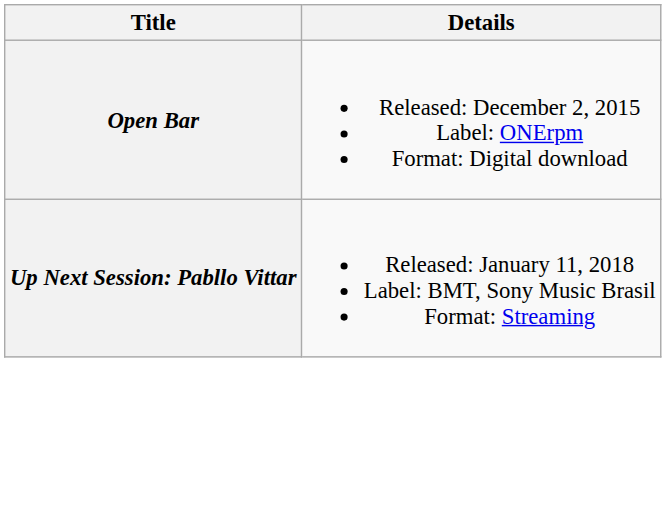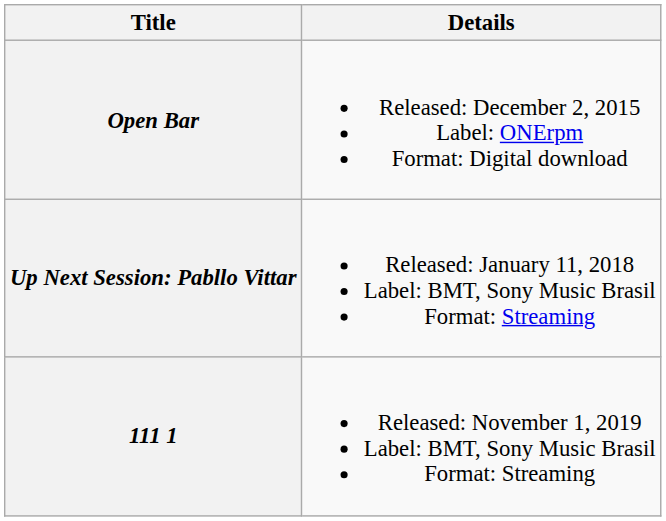 <table class="wikitable plainrowheaders" style="text-align:center;">
 <tr>
 <th scope="col">Title</th>
 <th scope="col">Details</th>
 </tr>
 <tr>
 <th scope="row"><em>Open Bar</em></th>
 <td><br><ul><li>Released: December 2, 2015</li><li>Label: <a href='#'>ONErpm</a></li><li>Format: Digital download</li></ul></td>
 </tr>
 <tr>
 <th scope="row"><em>Up Next Session: Pabllo Vittar</em></th>
 <td><br><ul><li>Released: January 11, 2018</li><li>Label: BMT, Sony Music Brasil</li><li>Format: <a href='#'>Streaming</a></li></ul></td>
 </tr>
+<tr>
+<th scope="row"><em>111 1</em></th>
+<td><br><ul><li>Released: November 1, 2019</li><li>Label: BMT, Sony Music Brasil</li><li>Format: Streaming</li></ul></td>
+</tr>
 </table>
